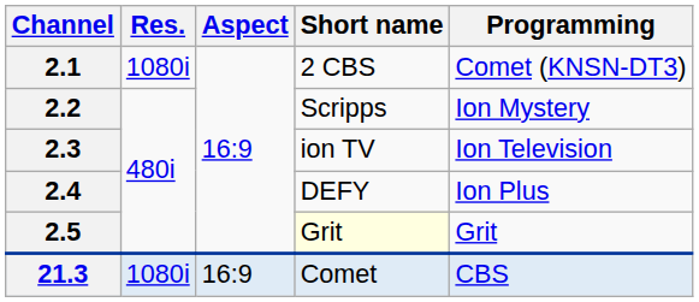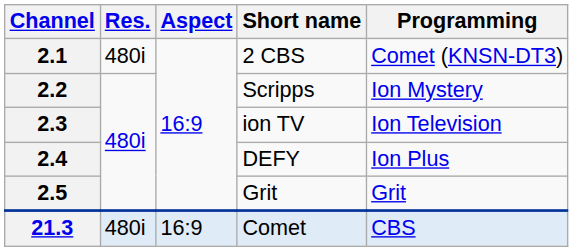 <table class="wikitable">
 <tr>
 <th scope = "col"><a href='#'>Channel</a></th>
 <th scope = "col"><a href='#'>Res.</a></th>
 <th scope = "col"><a href='#'>Aspect</a></th>
 <th scope = "col">Short name</th>
 <th scope = "col">Programming</th>
 </tr>
 <tr>
 <th scope = "row">2.1</th>
-<td><a href='#'>1080i</a></td>
+<td>480i</td>
 <td rowspan=5><a href='#'>16:9</a></td>
 <td>2 CBS</td>
 <td><a href='#'>Comet</a> (<a href='#'>KNSN-DT3</a>)</td>
 </tr>
 <tr>
 <th scope = "row">2.2</th>
 <td rowspan=4><a href='#'>480i</a></td>
 <td>Scripps</td>
 <td><a href='#'>Ion Mystery</a></td>
 </tr>
 <tr>
 <th scope = "row">2.3</th>
 <td>ion TV</td>
 <td><a href='#'>Ion Television</a></td>
 </tr>
 <tr>
 <th scope = "row">2.4</th>
 <td>DEFY</td>
 <td><a href='#'>Ion Plus</a></td>
 </tr>
 <tr>
 <th scope = "row">2.5</th>
-<td style="background: lightyellow;">Grit</td>
+<td>Grit</td>
 <td><a href='#'>Grit</a></td>
 </tr>
 <tr style="background-color:#DFEBF6; border-top: 2px solid #003399;">
 <th scope = "row"><a href='#'>21.3</a></th>
-<td><a href='#'>1080i</a></td>
+<td>480i</td>
 <td>16:9</td>
 <td>Comet</td>
 <td><a href='#'>CBS</a></td>
 </tr>
 </table>
